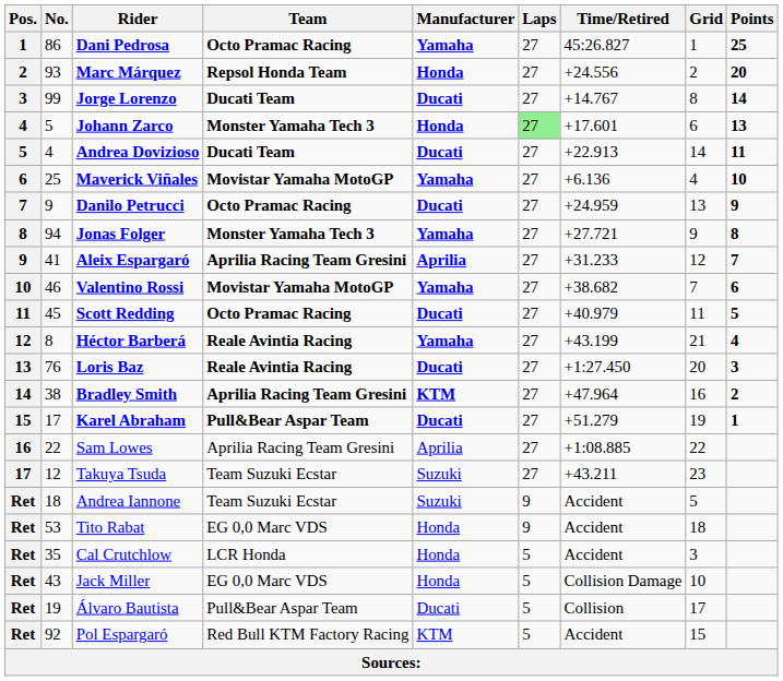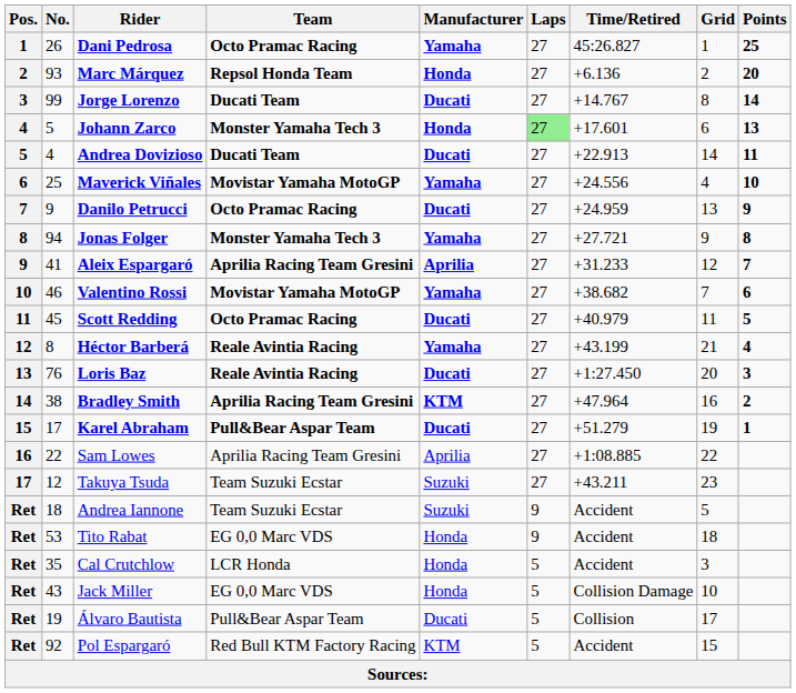 <table class="wikitable" style="font-size: 95%;">
 <tr>
 <th>Pos.</th>
 <th>No.</th>
 <th>Rider</th>
 <th>Team</th>
 <th>Manufacturer</th>
 <th>Laps</th>
 <th>Time/Retired</th>
 <th>Grid</th>
 <th>Points</th>
 </tr>
 <tr>
 <th>1</th>
-<td>86</td>
+<td>26</td>
 <td> <strong><a href='#'>Dani Pedrosa</a></strong></td>
 <td><strong>Octo Pramac Racing</strong></td>
 <td><strong><a href='#'>Yamaha</a></strong></td>
 <td>27</td>
 <td>45:26.827</td>
 <td>1</td>
 <td><strong>25</strong></td>
 </tr>
 <tr>
 <th>2</th>
 <td>93</td>
 <td> <strong><a href='#'>Marc Márquez</a></strong></td>
 <td><strong>Repsol Honda Team</strong></td>
 <td><strong><a href='#'>Honda</a></strong></td>
 <td>27</td>
-<td>+24.556</td>
+<td>+6.136</td>
 <td>2</td>
 <td><strong>20</strong></td>
 </tr>
 <tr>
 <th>3</th>
 <td>99</td>
 <td> <strong><a href='#'>Jorge Lorenzo</a></strong></td>
 <td><strong>Ducati Team</strong></td>
 <td><strong><a href='#'>Ducati</a></strong></td>
 <td>27</td>
 <td>+14.767</td>
 <td>8</td>
 <td><strong>14</strong></td>
 </tr>
 <tr>
 <th>4</th>
 <td>5</td>
 <td> <strong><a href='#'>Johann Zarco</a></strong></td>
 <td><strong>Monster Yamaha Tech 3</strong></td>
 <td><strong><a href='#'>Honda</a></strong></td>
 <td style="background: lightgreen;">27</td>
 <td>+17.601</td>
 <td>6</td>
 <td><strong>13</strong></td>
 </tr>
 <tr>
 <th>5</th>
 <td>4</td>
 <td> <strong><a href='#'>Andrea Dovizioso</a></strong></td>
 <td><strong>Ducati Team</strong></td>
 <td><strong><a href='#'>Ducati</a></strong></td>
 <td>27</td>
 <td>+22.913</td>
 <td>14</td>
 <td><strong>11</strong></td>
 </tr>
 <tr>
 <th>6</th>
 <td>25</td>
 <td> <strong><a href='#'>Maverick Viñales</a></strong></td>
 <td><strong>Movistar Yamaha MotoGP</strong></td>
 <td><strong><a href='#'>Yamaha</a></strong></td>
 <td>27</td>
-<td>+6.136</td>
+<td>+24.556</td>
 <td>4</td>
 <td><strong>10</strong></td>
 </tr>
 <tr>
 <th>7</th>
 <td>9</td>
 <td> <strong><a href='#'>Danilo Petrucci</a></strong></td>
 <td><strong>Octo Pramac Racing</strong></td>
 <td><strong><a href='#'>Ducati</a></strong></td>
 <td>27</td>
 <td>+24.959</td>
 <td>13</td>
 <td><strong>9</strong></td>
 </tr>
 <tr>
 <th>8</th>
 <td>94</td>
 <td> <strong><a href='#'>Jonas Folger</a></strong></td>
 <td><strong>Monster Yamaha Tech 3</strong></td>
 <td><strong><a href='#'>Yamaha</a></strong></td>
 <td>27</td>
 <td>+27.721</td>
 <td>9</td>
 <td><strong>8</strong></td>
 </tr>
 <tr>
 <th>9</th>
 <td>41</td>
 <td> <strong><a href='#'>Aleix Espargaró</a></strong></td>
 <td><strong>Aprilia Racing Team Gresini</strong></td>
 <td><strong><a href='#'>Aprilia</a></strong></td>
 <td>27</td>
 <td>+31.233</td>
 <td>12</td>
 <td><strong>7</strong></td>
 </tr>
 <tr>
 <th>10</th>
 <td>46</td>
 <td> <strong><a href='#'>Valentino Rossi</a></strong></td>
 <td><strong>Movistar Yamaha MotoGP</strong></td>
 <td><strong><a href='#'>Yamaha</a></strong></td>
 <td>27</td>
 <td>+38.682</td>
 <td>7</td>
 <td><strong>6</strong></td>
 </tr>
 <tr>
 <th>11</th>
 <td>45</td>
 <td> <strong><a href='#'>Scott Redding</a></strong></td>
 <td><strong>Octo Pramac Racing</strong></td>
 <td><strong><a href='#'>Ducati</a></strong></td>
 <td>27</td>
 <td>+40.979</td>
 <td>11</td>
 <td><strong>5</strong></td>
 </tr>
 <tr>
 <th>12</th>
 <td>8</td>
 <td> <strong><a href='#'>Héctor Barberá</a></strong></td>
 <td><strong>Reale Avintia Racing</strong></td>
 <td><strong><a href='#'>Yamaha</a></strong></td>
 <td>27</td>
 <td>+43.199</td>
 <td>21</td>
 <td><strong>4</strong></td>
 </tr>
 <tr>
 <th>13</th>
 <td>76</td>
 <td> <strong><a href='#'>Loris Baz</a></strong></td>
 <td><strong>Reale Avintia Racing</strong></td>
 <td><strong><a href='#'>Ducati</a></strong></td>
 <td>27</td>
 <td>+1:27.450</td>
 <td>20</td>
 <td><strong>3</strong></td>
 </tr>
 <tr>
 <th>14</th>
 <td>38</td>
 <td> <strong><a href='#'>Bradley Smith</a></strong></td>
 <td><strong>Aprilia Racing Team Gresini</strong></td>
 <td><strong><a href='#'>KTM</a></strong></td>
 <td>27</td>
 <td>+47.964</td>
 <td>16</td>
 <td><strong>2</strong></td>
 </tr>
 <tr>
 <th>15</th>
 <td>17</td>
 <td> <strong><a href='#'>Karel Abraham</a></strong></td>
 <td><strong>Pull&Bear Aspar Team</strong></td>
 <td><strong><a href='#'>Ducati</a></strong></td>
 <td>27</td>
 <td>+51.279</td>
 <td>19</td>
 <td><strong>1</strong></td>
 </tr>
 <tr>
 <th>16</th>
 <td>22</td>
 <td> <a href='#'>Sam Lowes</a></td>
 <td>Aprilia Racing Team Gresini</td>
 <td><a href='#'>Aprilia</a></td>
 <td>27</td>
 <td>+1:08.885</td>
 <td>22</td>
 <td></td>
 </tr>
 <tr>
 <th>17</th>
 <td>12</td>
 <td> <a href='#'>Takuya Tsuda</a></td>
 <td>Team Suzuki Ecstar</td>
 <td><a href='#'>Suzuki</a></td>
 <td>27</td>
 <td>+43.211</td>
 <td>23</td>
 <td></td>
 </tr>
 <tr>
 <th>Ret</th>
 <td>18</td>
 <td> <a href='#'>Andrea Iannone</a></td>
 <td>Team Suzuki Ecstar</td>
 <td><a href='#'>Suzuki</a></td>
 <td>9</td>
 <td>Accident</td>
 <td>5</td>
 <td></td>
 </tr>
 <tr>
 <th>Ret</th>
 <td>53</td>
 <td> <a href='#'>Tito Rabat</a></td>
 <td>EG 0,0 Marc VDS</td>
 <td><a href='#'>Honda</a></td>
 <td>9</td>
 <td>Accident</td>
 <td>18</td>
 <td></td>
 </tr>
 <tr>
 <th>Ret</th>
 <td>35</td>
 <td> <a href='#'>Cal Crutchlow</a></td>
 <td>LCR Honda</td>
 <td><a href='#'>Honda</a></td>
 <td>5</td>
 <td>Accident</td>
 <td>3</td>
 <td></td>
 </tr>
 <tr>
 <th>Ret</th>
 <td>43</td>
 <td> <a href='#'>Jack Miller</a></td>
 <td>EG 0,0 Marc VDS</td>
 <td><a href='#'>Honda</a></td>
 <td>5</td>
 <td>Collision Damage</td>
 <td>10</td>
 <td></td>
 </tr>
 <tr>
 <th>Ret</th>
 <td>19</td>
 <td> <a href='#'>Álvaro Bautista</a></td>
 <td>Pull&Bear Aspar Team</td>
 <td><a href='#'>Ducati</a></td>
 <td>5</td>
 <td>Collision</td>
 <td>17</td>
 <td></td>
 </tr>
 <tr>
 <th>Ret</th>
 <td>92</td>
 <td> <a href='#'>Pol Espargaró</a></td>
 <td>Red Bull KTM Factory Racing</td>
 <td><a href='#'>KTM</a></td>
 <td>5</td>
 <td>Accident</td>
 <td>15</td>
 <td></td>
 </tr>
 <tr>
 <th colspan=9>Sources: </th>
 </tr>
 </table>
